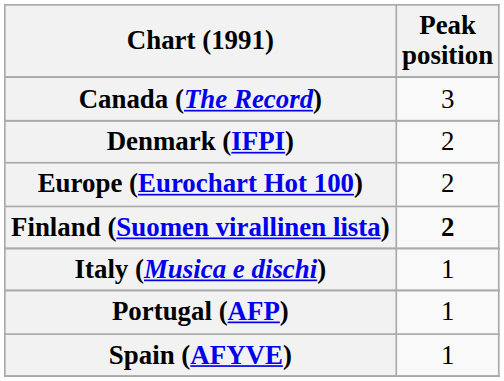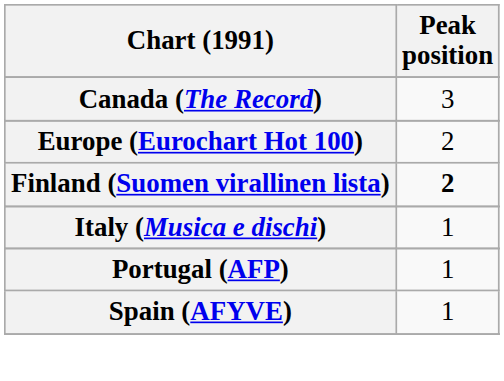 <table class="wikitable sortable plainrowheaders" style="text-align:center">
 <tr>
 <th>Chart (1991)</th>
 <th>Peak<br>position</th>
 </tr>
 <tr>
 </tr>
 <tr>
 </tr>
 <tr>
 </tr>
 <tr>
 <th scope="row">Canada (<em><a href='#'>The Record</a></em>)</th>
 <td>3</td>
 </tr>
 <tr>
-</tr>
-<tr>
-<th scope="row">Denmark (<a href='#'>IFPI</a>)</th>
-<td>2</td>
 </tr>
 <tr>
 <th scope="row">Europe (<a href='#'>Eurochart Hot 100</a>)</th>
 <td>2</td>
 </tr>
 <tr>
 <th scope="row">Finland (<a href='#'>Suomen virallinen lista</a>)</th>
 <td><strong>2</strong></td>
 </tr>
 <tr>
 </tr>
 <tr>
 </tr>
 <tr>
 </tr>
 <tr>
 <th scope="row">Italy (<em><a href='#'>Musica e dischi</a></em>)</th>
 <td>1</td>
 </tr>
 <tr>
 </tr>
 <tr>
 </tr>
 <tr>
 </tr>
 <tr>
 </tr>
 <tr>
 <th scope="row">Portugal (<a href='#'>AFP</a>)</th>
 <td>1</td>
 </tr>
 <tr>
 <th scope="row">Spain (<a href='#'>AFYVE</a>)</th>
 <td>1</td>
 </tr>
 <tr>
 </tr>
 <tr>
 </tr>
 <tr>
 </tr>
 <tr>
 </tr>
 <tr>
 </tr>
 <tr>
 </tr>
 <tr>
 </tr>
 </table>
